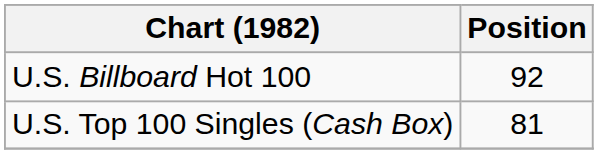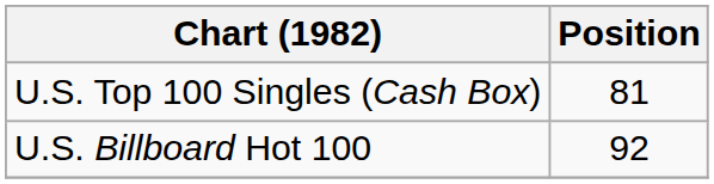 <table class="wikitable">
 <tr>
 <th>Chart (1982)</th>
 <th style="text-align:center;">Position</th>
 </tr>
 <tr>
+<td>U.S. Top 100 Singles (<em>Cash Box</em>)</td>
+<td style="text-align:center;">81</td>
+</tr>
+<tr>
 <td>U.S. <em>Billboard</em> Hot 100</td>
 <td style="text-align:center;">92</td>
 </tr>
 <tr>
-<td>U.S. Top 100 Singles (<em>Cash Box</em>)</td>
-<td style="text-align:center;">81</td>
-</tr>
-<tr>
 </tr>
 </table>
